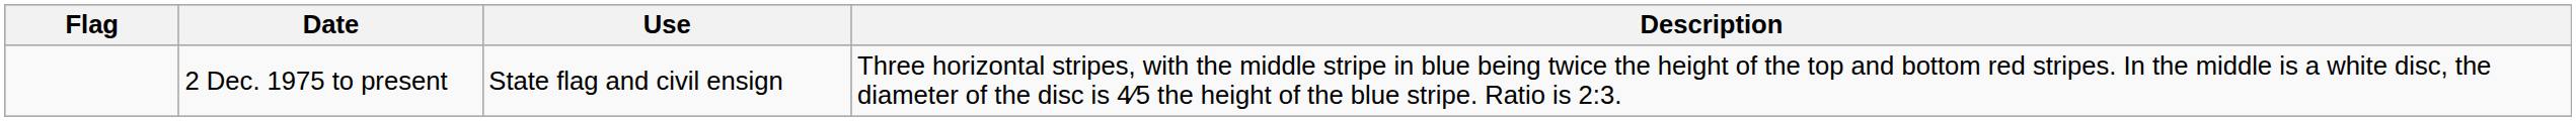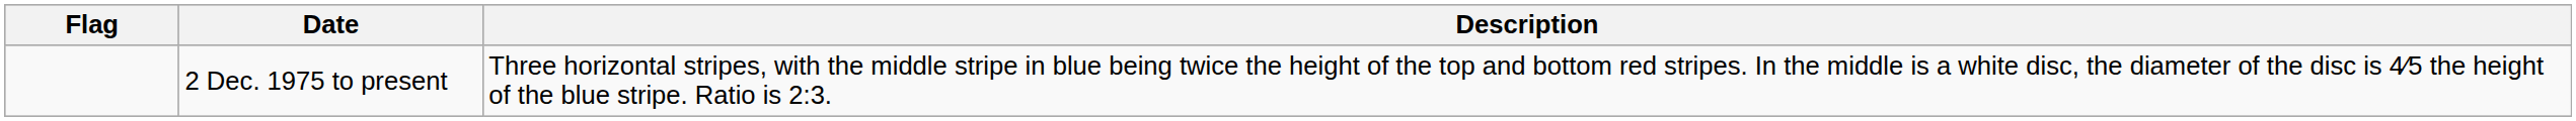 <table class="wikitable" style="width:100%">
 <tr>
 <th width="100px">Flag</th>
 <th width="180px">Date</th>
-<th width="220px">Use</th>
 <th style="min-width:200px">Description</th>
 </tr>
 <tr>
 <td></td>
 <td>2 Dec. 1975 to present</td>
-<td>State flag and civil ensign</td>
 <td>Three horizontal stripes, with the middle stripe in blue being twice the height of the top and bottom red stripes. In the middle is a white disc, the diameter of the disc is 4⁄5 the height of the blue stripe. Ratio is 2:3.</td>
 </tr>
 </table>
